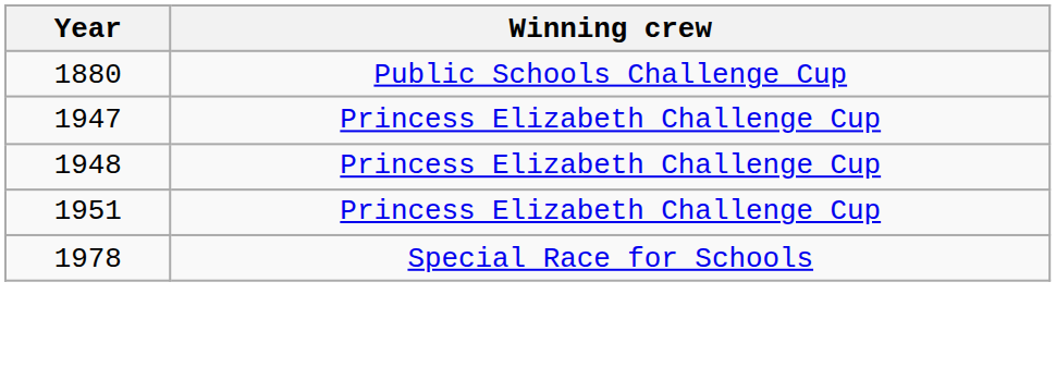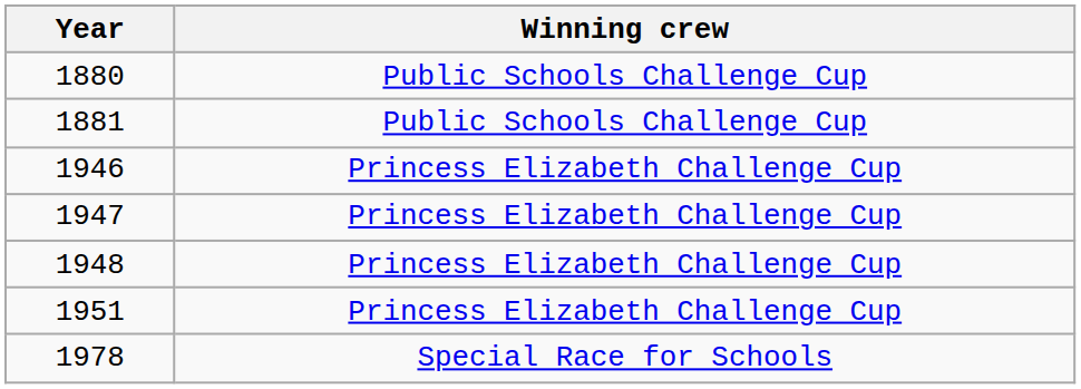 <table class="wikitable" style="text-align:center">
 <tr>
 <th width=70>Year</th>
 <th width=400>Winning crew</th>
 </tr>
 <tr>
 <td>1880</td>
 <td><a href='#'>Public Schools Challenge Cup</a></td>
+</tr>
+<tr>
+<td>1881</td>
+<td><a href='#'>Public Schools Challenge Cup</a></td>
+</tr>
+<tr>
+<td>1946</td>
+<td><a href='#'>Princess Elizabeth Challenge Cup</a></td>
 </tr>
 <tr>
 <td>1947</td>
 <td><a href='#'>Princess Elizabeth Challenge Cup</a></td>
 </tr>
 <tr>
 <td>1948</td>
 <td><a href='#'>Princess Elizabeth Challenge Cup</a></td>
 </tr>
 <tr>
 <td>1951</td>
 <td><a href='#'>Princess Elizabeth Challenge Cup</a></td>
 </tr>
 <tr>
 <td>1978</td>
 <td><a href='#'>Special Race for Schools</a></td>
 </tr>
 </table>
